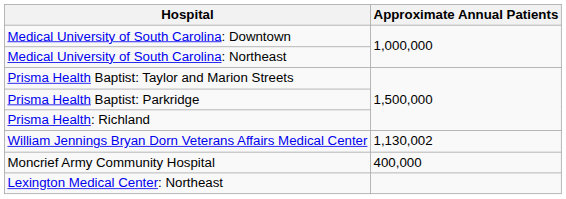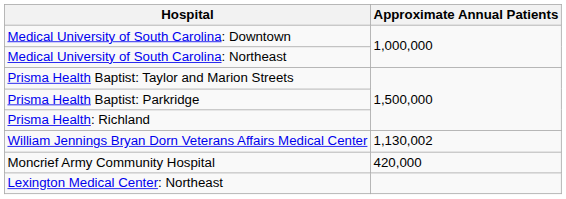 <table class="wikitable sortable">
 <tr>
 <th>Hospital</th>
 <th>Approximate Annual Patients</th>
 </tr>
 <tr>
 <td><a href='#'>Medical University of South Carolina</a>: Downtown</td>
 <td rowspan=2>1,000,000</td>
 </tr>
 <tr>
 <td><a href='#'>Medical University of South Carolina</a>: Northeast</td>
 </tr>
 <tr>
 <td><a href='#'>Prisma Health</a> Baptist: Taylor and Marion Streets</td>
 <td rowspan=3>1,500,000</td>
 </tr>
 <tr>
 <td><a href='#'>Prisma Health</a> Baptist: Parkridge</td>
 </tr>
 <tr>
 <td><a href='#'>Prisma Health</a>: Richland</td>
 </tr>
 <tr>
 <td><a href='#'>William Jennings Bryan Dorn Veterans Affairs Medical Center</a></td>
 <td>1,130,002</td>
 </tr>
 <tr>
 <td>Moncrief Army Community Hospital</td>
-<td>400,000</td>
+<td>420,000</td>
 </tr>
 <tr>
 <td><a href='#'>Lexington Medical Center</a>: Northeast</td>
 <td></td>
 </tr>
 </table>
